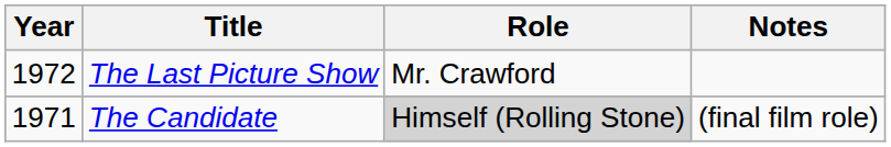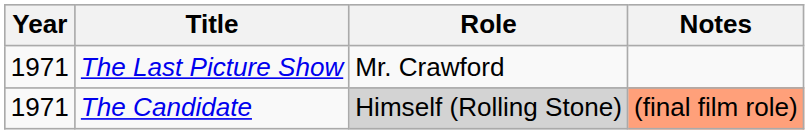 <table class="wikitable">
 <tr>
 <th>Year</th>
 <th>Title</th>
 <th>Role</th>
 <th>Notes</th>
 </tr>
 <tr>
-<td>1972</td>
+<td>1971</td>
 <td><em><a href='#'>The Last Picture Show</a></em></td>
 <td>Mr. Crawford</td>
 <td></td>
 </tr>
 <tr>
 <td>1971</td>
 <td><em><a href='#'>The Candidate</a></em></td>
 <td style="background: lightgrey;">Himself (Rolling Stone)</td>
-<td>(final film role)</td>
+<td style="background: lightsalmon;">(final film role)</td>
 </tr>
 </table>
